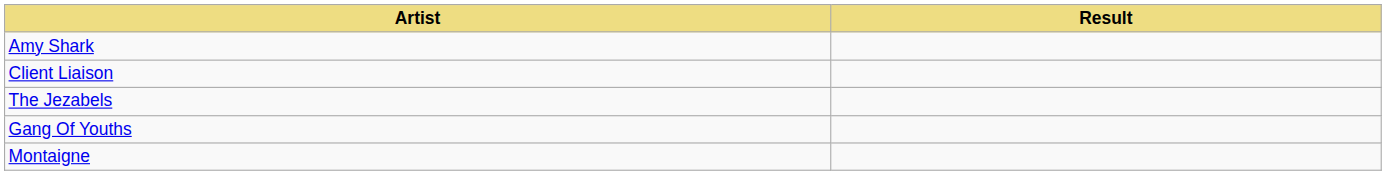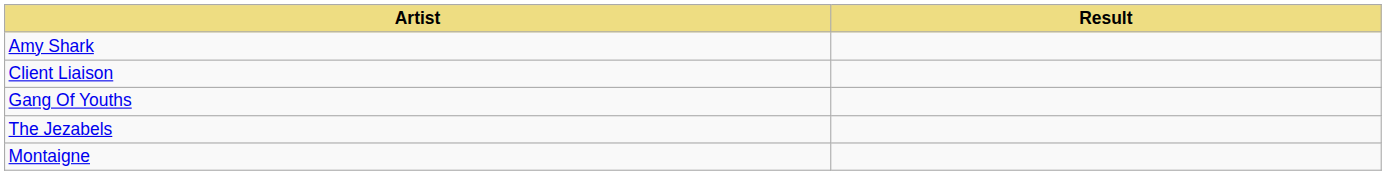 <table class="wikitable" width=100%>
 <tr>
 <th style="width:15%;background:#EEDD82;">Artist</th>
 <th style="width:10%;background:#EEDD82;">Result</th>
 </tr>
 <tr>
 <td><a href='#'>Amy Shark</a></td>
 <td></td>
 </tr>
 <tr>
 <td><a href='#'>Client Liaison</a></td>
 <td></td>
 </tr>
 <tr>
-<td><a href='#'>The Jezabels</a></td>
+<td><a href='#'>Gang Of Youths</a></td>
 <td></td>
 </tr>
 <tr>
-<td><a href='#'>Gang Of Youths</a></td>
+<td><a href='#'>The Jezabels</a></td>
 <td></td>
 </tr>
 <tr>
 <td><a href='#'>Montaigne</a></td>
 <td></td>
 </tr>
 </table>
